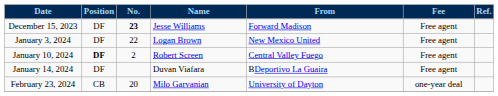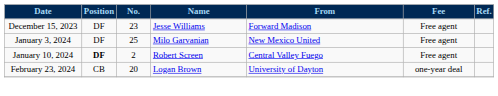 <table class="wikitable" style="text-align:center; font-size:90%; ">
 <tr>
 <th style="background:#002955; color:#A5D8F4; width:120px;">Date</th>
 <th style="background:#002955; color:#A5D8F4; width:50px;">Position</th>
 <th style="background:#002955; color:#A5D8F4; width:50px;">No.</th>
 <th style="background:#002955; color:#A5D8F4; width:150px;">Name</th>
 <th style="background:#002955; color:#A5D8F4; width:250px;">From</th>
 <th style="background:#002955; color:#A5D8F4; width:110px;">Fee</th>
 <th style="background:#002955; color:#A5D8F4; width:25px;">Ref.</th>
 </tr>
 <tr>
 <td>December 15, 2023</td>
 <td>DF</td>
-<td><strong>23</strong></td>
+<td>23</td>
 <td align="left"> <a href='#'>Jesse Williams</a></td>
 <td align="left"> <a href='#'>Forward Madison</a></td>
 <td>Free agent</td>
 <td></td>
 </tr>
 <tr>
 <td>January 3, 2024</td>
 <td>DF</td>
-<td>22</td>
-<td align="left"> <a href='#'>Logan Brown</a></td>
+<td>25</td>
+<td align="left"> <a href='#'>Milo Garvanian</a></td>
 <td align="left"> <a href='#'>New Mexico United</a></td>
 <td>Free agent</td>
 <td></td>
 </tr>
 <tr>
 <td>January 10, 2024</td>
 <td><strong>DF</strong></td>
 <td>2</td>
 <td align="left"> <a href='#'>Robert Screen</a></td>
 <td align="left"> <a href='#'>Central Valley Fuego</a></td>
 <td>Free agent</td>
 <td></td>
 </tr>
 <tr>
-<td>January 14, 2024</td>
-<td>DF</td>
-<td></td>
-<td align="left"> Duvan Viafara</td>
-<td align="left"> B<a href='#'>Deportivo La Guaira</a></td>
-<td>Free agent</td>
-<td></td>
-</tr>
-<tr>
 <td>February 23, 2024</td>
 <td>CB</td>
 <td>20</td>
-<td align="left"> <a href='#'>Milo Garvanian</a></td>
+<td align="left"> <a href='#'>Logan Brown</a></td>
 <td align="left"> <a href='#'>University of Dayton</a></td>
 <td>one-year deal</td>
 <td></td>
 </tr>
 <tr>
 </tr>
 </table>
